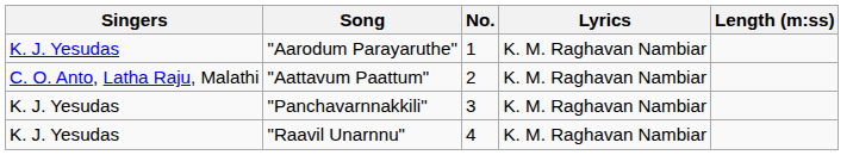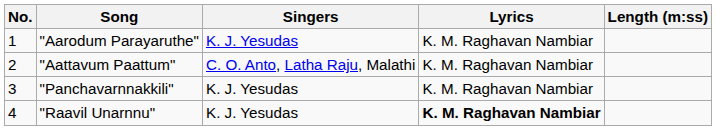 <table class="wikitable" style="font-size:95%;">
 <tr>
+<th>No.</th>
+<th>Song</th>
 <th>Singers</th>
-<th>Song</th>
-<th>No.</th>
 <th>Lyrics</th>
 <th>Length (m:ss)</th>
 </tr>
 <tr>
+<td>1</td>
+<td>"Aarodum Parayaruthe"</td>
 <td><a href='#'>K. J. Yesudas</a></td>
-<td>"Aarodum Parayaruthe"</td>
-<td>1</td>
 <td>K. M. Raghavan Nambiar</td>
 <td></td>
 </tr>
 <tr>
+<td>2</td>
+<td>"Aattavum Paattum"</td>
 <td><a href='#'>C. O. Anto</a>, <a href='#'>Latha Raju</a>, Malathi</td>
-<td>"Aattavum Paattum"</td>
-<td>2</td>
 <td>K. M. Raghavan Nambiar</td>
 <td></td>
 </tr>
 <tr>
+<td>3</td>
+<td>"Panchavarnnakkili"</td>
 <td>K. J. Yesudas</td>
-<td>"Panchavarnnakkili"</td>
-<td>3</td>
 <td>K. M. Raghavan Nambiar</td>
 <td></td>
 </tr>
 <tr>
+<td>4</td>
+<td>"Raavil Unarnnu"</td>
 <td>K. J. Yesudas</td>
-<td>"Raavil Unarnnu"</td>
-<td>4</td>
-<td>K. M. Raghavan Nambiar</td>
+<td><strong>K. M. Raghavan Nambiar</strong></td>
 <td></td>
 </tr>
 </table>
